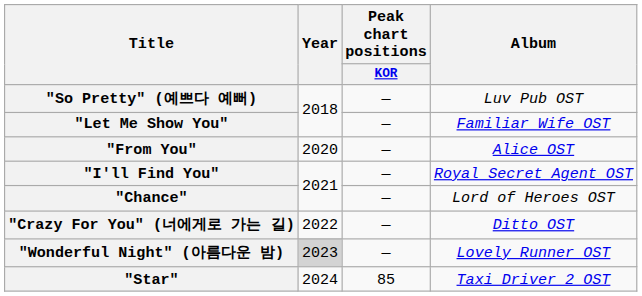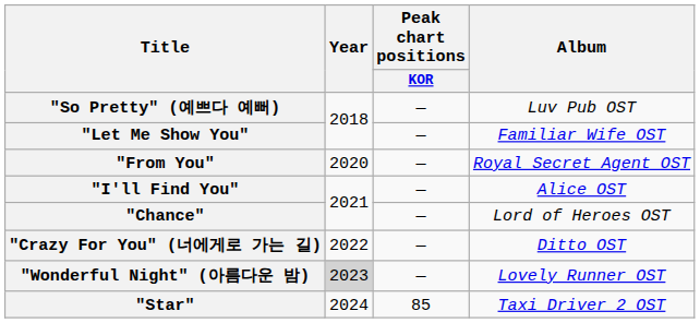 <table class="wikitable plainrowheaders" style="text-align:center;">
 <tr>
 <th scope="col" rowspan="2">Title</th>
 <th scope="col" rowspan="2">Year</th>
 <th scope="col">Peak chart positions</th>
 <th scope="col" rowspan="2">Album</th>
 </tr>
 <tr>
 <th scope="col" style="width:3em;font-size:85%;"><a href='#'>KOR</a><br></th>
 </tr>
 <tr>
 <th scope="row">"So Pretty"	(예쁘다 예뻐)</th>
 <td rowspan="2">2018</td>
 <td>—</td>
 <td><em>Luv Pub OST</em></td>
 </tr>
 <tr>
 <th scope="row">"Let Me Show You"</th>
 <td>—</td>
 <td><em><a href='#'>Familiar Wife OST</a></em></td>
 </tr>
 <tr>
 <th scope="row">"From You"</th>
 <td>2020</td>
 <td>—</td>
-<td><em><a href='#'>Alice OST</a></em></td>
+<td><em><a href='#'>Royal Secret Agent OST</a></em></td>
 </tr>
 <tr>
 <th scope="row">"I'll Find You"</th>
 <td rowspan="2">2021</td>
 <td>—</td>
-<td><em><a href='#'>Royal Secret Agent OST</a></em></td>
+<td><em><a href='#'>Alice OST</a></em></td>
 </tr>
 <tr>
 <th scope="row">"Chance"</th>
 <td>—</td>
 <td><em>Lord of Heroes OST</em></td>
 </tr>
 <tr>
 <th scope="row">"Crazy For You" (너에게로 가는 길)</th>
 <td>2022</td>
 <td>—</td>
 <td><em><a href='#'>Ditto OST</a></em></td>
 </tr>
 <tr>
 <th scope="row">"Wonderful Night" (아름다운 밤)</th>
 <td style="background: lightgrey;">2023</td>
 <td>—</td>
 <td><em><a href='#'>Lovely Runner OST</a></em></td>
 </tr>
 <tr>
 <th scope="row">"Star"</th>
 <td>2024</td>
 <td>85</td>
 <td><em><a href='#'>Taxi Driver 2 OST</a></em></td>
 </tr>
 </table>
